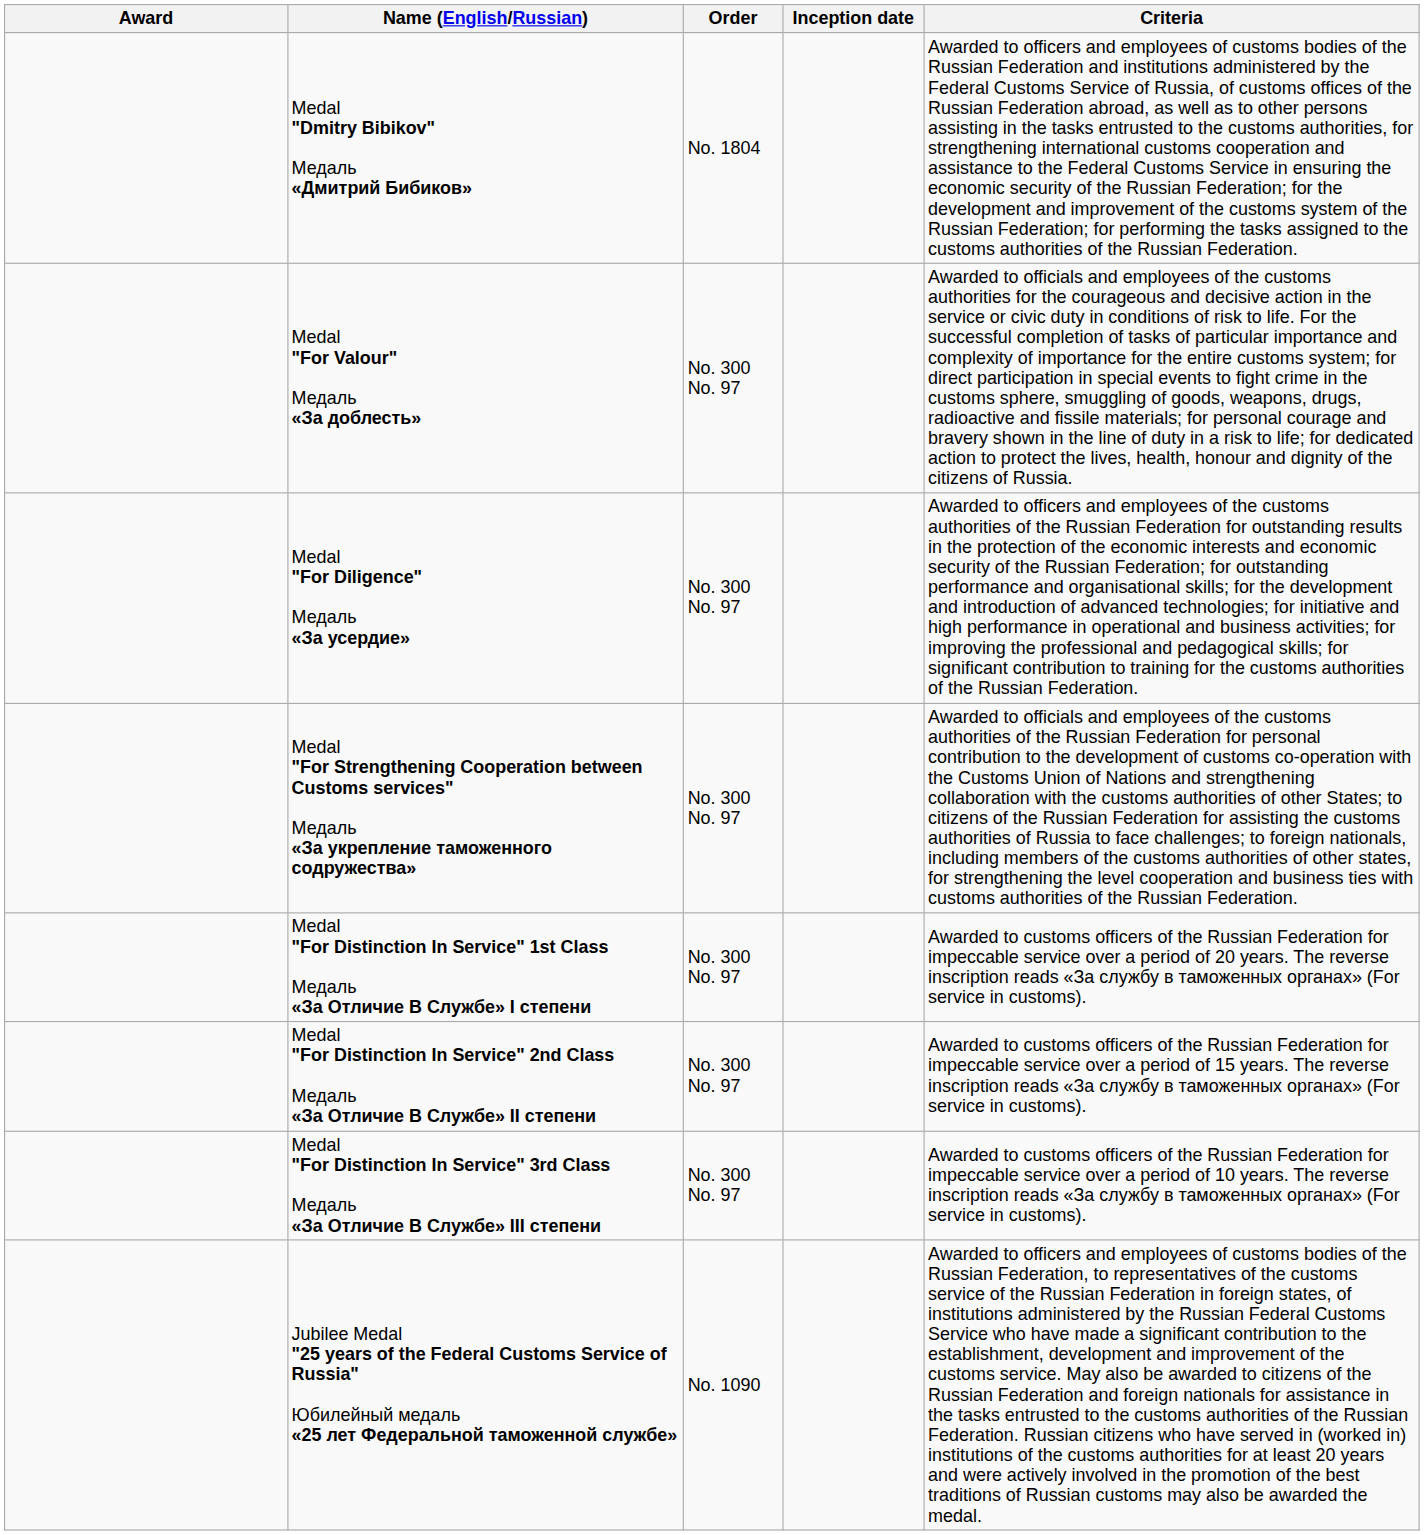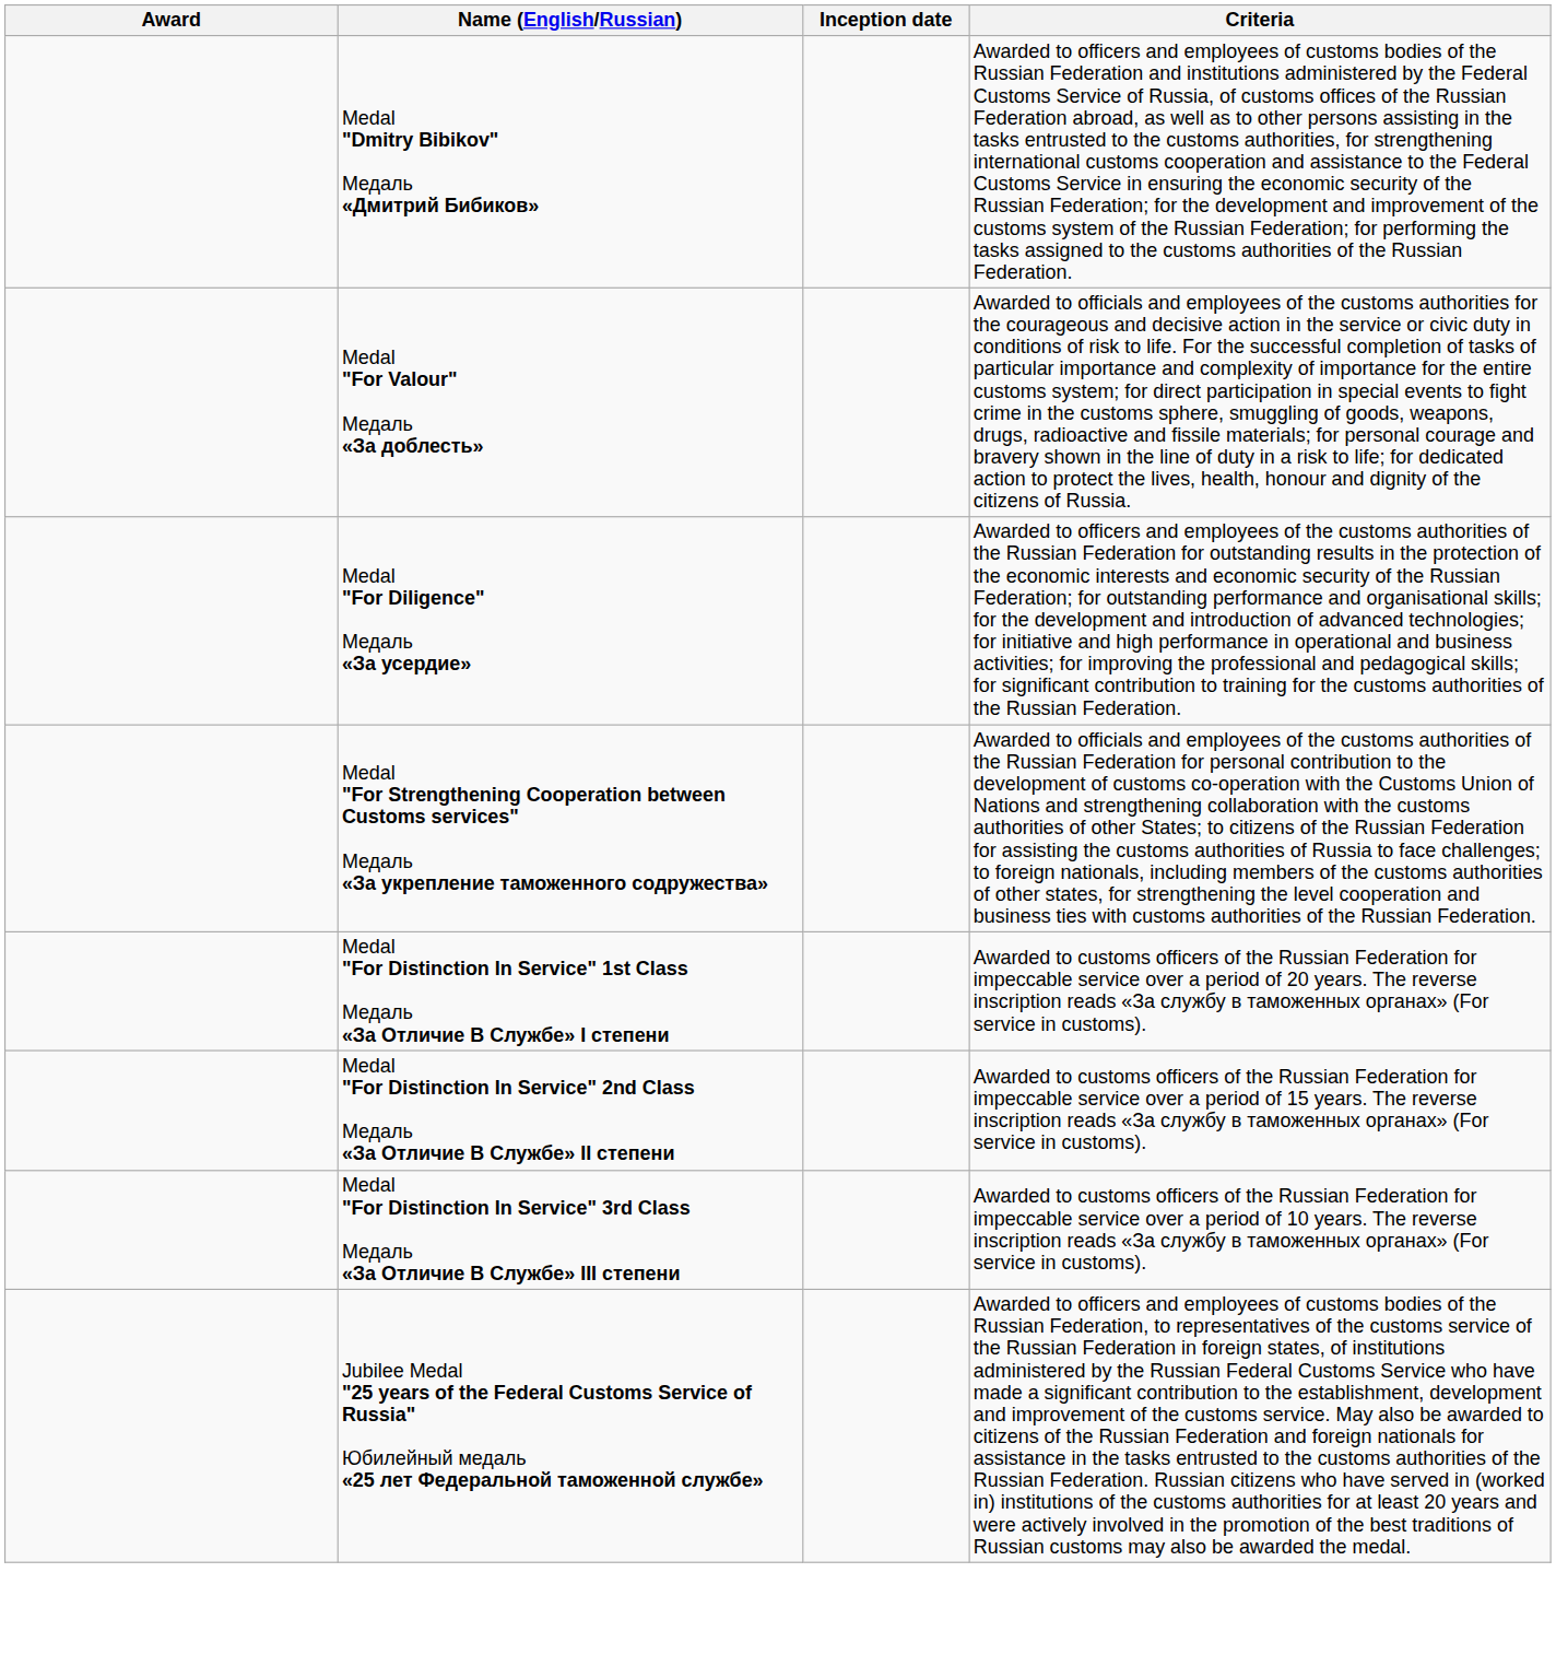 <table class="wikitable sortable" style="width:100%">
 <tr>
 <th style="width:20%">Award</th>
 <th style="width:28%">Name (<a href='#'>English</a>/<a href='#'>Russian</a>)</th>
-<th style="width:7%">Order</th>
 <th style="width:10%">Inception date</th>
 <th style="width:35%">Criteria</th>
 </tr>
 <tr>
 <td><br></td>
 <td>Medal<br><strong>"Dmitry Bibikov"</strong><br><br>Медаль<br><strong>«Дмитрий Бибиков»</strong></td>
-<td>No. 1804</td>
 <td></td>
 <td>Awarded to officers and employees of customs bodies of the Russian Federation and institutions administered by the Federal Customs Service of Russia, of customs offices of the Russian Federation abroad, as well as to other persons assisting in the tasks entrusted to the customs authorities, for strengthening international customs cooperation and assistance to the Federal Customs Service in ensuring the economic security of the Russian Federation; for the development and improvement of the customs system of the Russian Federation; for performing the tasks assigned to the customs authorities of the Russian Federation.</td>
 </tr>
 <tr>
 <td><br></td>
 <td>Medal<br><strong>"For Valour"</strong><br><br>Медаль<br><strong>«За доблесть»</strong></td>
-<td>No. 300<br>No. 97</td>
 <td><br></td>
 <td>Awarded to officials and employees of the customs authorities for the courageous and decisive action in the service or civic duty in conditions of risk to life. For the successful completion of tasks of particular importance and complexity of importance for the entire customs system; for direct participation in special events to fight crime in the customs sphere, smuggling of goods, weapons, drugs, radioactive and fissile materials; for personal courage and bravery shown in the line of duty in a risk to life; for dedicated action to protect the lives, health, honour and dignity of the citizens of Russia.</td>
 </tr>
 <tr>
 <td><br></td>
 <td>Medal<br><strong>"For Diligence"</strong><br><br>Медаль<br><strong>«За усердие»</strong></td>
-<td>No. 300<br>No. 97</td>
 <td><br></td>
 <td>Awarded to officers and employees of the customs authorities of the Russian Federation for outstanding results in the protection of the economic interests and economic security of the Russian Federation; for outstanding performance and organisational skills; for the development and introduction of advanced technologies; for initiative and high performance in operational and business activities; for improving the professional and pedagogical skills; for significant contribution to training for the customs authorities of the Russian Federation.</td>
 </tr>
 <tr>
 <td><br></td>
 <td>Medal<br><strong>"For Strengthening Cooperation between Customs services"</strong><br><br>Медаль<br><strong>«За укрепление таможенного содружества»</strong></td>
-<td>No. 300<br>No. 97</td>
 <td><br></td>
 <td>Awarded to officials and employees of the customs authorities of the Russian Federation for personal contribution to the development of customs co-operation with the Customs Union of Nations and strengthening collaboration with the customs authorities of other States; to citizens of the Russian Federation for assisting the customs authorities of Russia to face challenges; to foreign nationals, including members of the customs authorities of other states, for strengthening the level cooperation and business ties with customs authorities of the Russian Federation.</td>
 </tr>
 <tr>
 <td><br></td>
 <td>Medal<br><strong>"For Distinction In Service" 1st Class</strong><br><br>Медаль<br><strong>«За Отличие В Службе» I степени</strong></td>
-<td>No. 300<br>No. 97</td>
 <td><br></td>
 <td>Awarded to customs officers of the Russian Federation for impeccable service over a period of 20 years.  The reverse inscription reads «За службу в таможенных органах» (For service in customs).</td>
 </tr>
 <tr>
 <td><br></td>
 <td>Medal<br><strong>"For Distinction In Service" 2nd Class</strong><br><br>Медаль<br><strong>«За Отличие В Службе» II степени</strong></td>
-<td>No. 300<br>No. 97</td>
 <td><br></td>
 <td>Awarded to customs officers of the Russian Federation for impeccable service over a period of 15 years.  The reverse inscription reads «За службу в таможенных органах» (For service in customs).</td>
 </tr>
 <tr>
 <td><br></td>
 <td>Medal<br><strong>"For Distinction In Service" 3rd Class</strong><br><br>Медаль<br><strong>«За Отличие В Службе» III степени</strong></td>
-<td>No. 300<br>No. 97</td>
 <td><br></td>
 <td>Awarded to customs officers of the Russian Federation for impeccable service over a period of 10 years.  The reverse inscription reads «За службу в таможенных органах» (For service in customs).</td>
 </tr>
 <tr>
 <td><br></td>
 <td>Jubilee Medal<br><strong>"25 years of the Federal Customs Service of Russia"</strong><br><br>Юбилейный медаль<br><strong>«25 лет Федеральной таможенной службе»</strong></td>
-<td>No. 1090</td>
 <td></td>
 <td>Awarded to officers and employees of customs bodies of the Russian Federation, to representatives of the customs service of the Russian Federation in foreign states, of institutions administered by the Russian Federal Customs Service who have made a significant contribution to the establishment, development and improvement of the customs service.  May also be awarded to citizens of the Russian Federation and foreign nationals for assistance in the tasks entrusted to the customs authorities of the Russian Federation.  Russian citizens who have served in (worked in) institutions of the customs authorities for at least 20 years and were actively involved in the promotion of the best traditions of Russian customs may also be awarded the medal.</td>
 </tr>
 </table>
